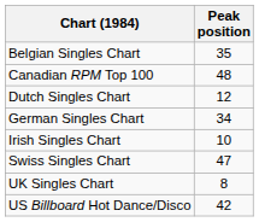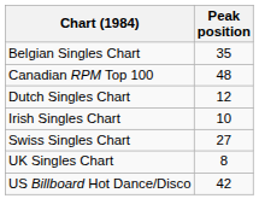 <table class="wikitable sortable">
 <tr>
 <th>Chart (1984)</th>
 <th>Peak<br>position</th>
 </tr>
 <tr>
 <td align="left">Belgian Singles Chart</td>
 <td style="text-align:center;">35</td>
 </tr>
 <tr>
 <td align="left">Canadian <em>RPM</em> Top 100</td>
 <td style="text-align:center;">48</td>
 </tr>
 <tr>
 <td align="left">Dutch Singles Chart</td>
 <td style="text-align:center;">12</td>
 </tr>
 <tr>
-<td align="left">German Singles Chart</td>
-<td style="text-align:center;">34</td>
-</tr>
-<tr>
 <td align="left">Irish Singles Chart</td>
 <td style="text-align:center;">10</td>
 </tr>
 <tr>
 <td align="left">Swiss Singles Chart</td>
-<td style="text-align:center;">47</td>
+<td style="text-align:center;">27</td>
 </tr>
 <tr>
 <td align="left">UK Singles Chart</td>
 <td style="text-align:center;">8</td>
 </tr>
 <tr>
 <td align="left">US <em>Billboard</em> Hot Dance/Disco</td>
 <td style="text-align:center;">42</td>
 </tr>
 </table>
